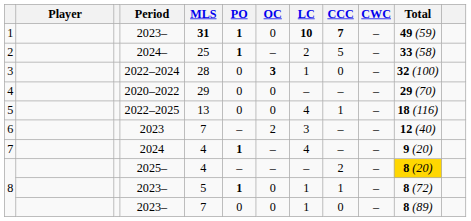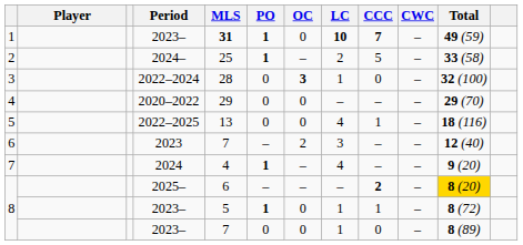 <table class="wikitable sortable nowrap" style="text-align: center;">
 <tr>
 <th></th>
 <th width=140>Player</th>
 <th></th>
 <th width=85>Period</th>
 <th width=45><a href='#'>MLS</a></th>
 <th width=40><a href='#'>PO</a></th>
 <th width=40><a href='#'>OC</a></th>
 <th width=40><a href='#'>LC</a></th>
 <th width=40><a href='#'>CCC</a></th>
 <th width=40><a href='#'>CWC</a></th>
 <th width=60>Total</th>
 <th width=30></th>
 </tr>
 <tr>
 <td>1</td>
 <td align="left"><strong></strong></td>
 <td></td>
 <td>2023–</td>
 <td><strong>31</strong></td>
 <td><strong>1</strong></td>
 <td>0</td>
 <td><strong>10</strong></td>
 <td><strong>7</strong></td>
 <td>–</td>
 <td><strong>49</strong> <em>(59)</em></td>
 <td></td>
 </tr>
 <tr>
 <td>2</td>
 <td align="left"><strong></strong></td>
 <td></td>
 <td>2024–</td>
 <td>25</td>
 <td><strong>1</strong></td>
 <td>–</td>
 <td>2</td>
 <td>5</td>
 <td>–</td>
 <td><strong>33</strong> <em>(58)</em></td>
 <td></td>
 </tr>
 <tr>
 <td>3</td>
 <td align="left"></td>
 <td></td>
 <td>2022–2024</td>
 <td>28</td>
 <td>0</td>
 <td><strong>3</strong></td>
 <td>1</td>
 <td>0</td>
 <td>–</td>
 <td><strong>32</strong> <em>(100)</em></td>
 <td></td>
 </tr>
 <tr>
 <td>4</td>
 <td align="left"></td>
 <td></td>
 <td>2020–2022</td>
 <td>29</td>
 <td>0</td>
 <td>0</td>
 <td>–</td>
 <td>–</td>
 <td>–</td>
 <td><strong>29</strong> <em>(70)</em></td>
 <td></td>
 </tr>
 <tr>
 <td>5</td>
 <td align="left"></td>
 <td></td>
 <td>2022–2025</td>
 <td>13</td>
 <td>0</td>
 <td>0</td>
 <td>4</td>
 <td>1</td>
 <td>–</td>
 <td><strong>18</strong> <em>(116)</em></td>
 <td></td>
 </tr>
 <tr>
 <td>6</td>
 <td align="left"></td>
 <td></td>
 <td>2023</td>
 <td>7</td>
 <td>–</td>
 <td>2</td>
 <td>3</td>
 <td>–</td>
 <td>–</td>
 <td><strong>12</strong> <em>(40)</em></td>
 <td></td>
 </tr>
 <tr>
 <td>7</td>
 <td align="left"></td>
 <td></td>
 <td>2024</td>
 <td>4</td>
 <td><strong>1</strong></td>
 <td>–</td>
 <td>4</td>
 <td>–</td>
 <td>–</td>
 <td><strong>9</strong> <em>(20)</em></td>
 <td></td>
 </tr>
 <tr>
 <td rowspan="3">8</td>
 <td align="left"><strong></strong></td>
 <td></td>
 <td>2025–</td>
-<td>4</td>
+<td>6</td>
 <td>–</td>
 <td>–</td>
 <td>–</td>
-<td>2</td>
+<td><strong>2</strong></td>
 <td>–</td>
 <td style="background: gold;"><strong>8</strong> <em>(20)</em></td>
 <td></td>
 </tr>
 <tr>
 <td align="left"><strong></strong></td>
 <td></td>
 <td>2023–</td>
 <td>5</td>
 <td><strong>1</strong></td>
 <td>0</td>
 <td>1</td>
 <td>1</td>
 <td>–</td>
 <td><strong>8</strong> <em>(72)</em></td>
 <td></td>
 </tr>
 <tr>
 <td align="left"><strong></strong></td>
 <td></td>
 <td>2023–</td>
 <td>7</td>
 <td>0</td>
 <td>0</td>
 <td>1</td>
 <td>0</td>
 <td>–</td>
 <td><strong>8</strong> <em>(89)</em></td>
 <td></td>
 </tr>
 </table>
